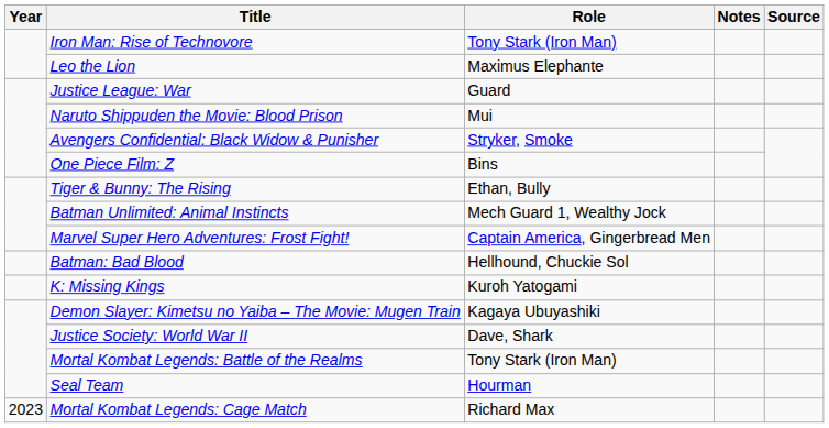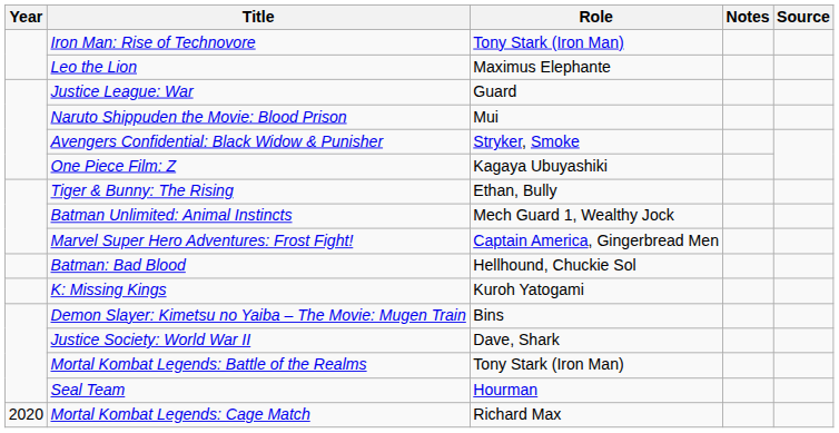 <table class="wikitable sortable plainrowheaders">
 <tr>
 <th>Year</th>
 <th>Title</th>
 <th>Role</th>
 <th class="unsortable">Notes</th>
 <th class="unsortable">Source</th>
 </tr>
 <tr>
 <td rowspan="2"></td>
 <td><em><a href='#'>Iron Man: Rise of Technovore</a></em></td>
 <td><a href='#'>Tony Stark (Iron Man)</a></td>
 <td></td>
 <td></td>
 </tr>
 <tr>
 <td><em><a href='#'>Leo the Lion</a></em></td>
 <td>Maximus Elephante</td>
 <td></td>
 <td></td>
 </tr>
 <tr>
 <td rowspan="4"></td>
 <td><em><a href='#'>Justice League: War</a></em></td>
 <td>Guard</td>
 <td></td>
 <td></td>
 </tr>
 <tr>
 <td><em><a href='#'>Naruto Shippuden the Movie: Blood Prison</a></em></td>
 <td>Mui</td>
 <td></td>
 <td></td>
 </tr>
 <tr>
 <td><em><a href='#'>Avengers Confidential: Black Widow & Punisher</a></em></td>
 <td><a href='#'>Stryker</a>, <a href='#'>Smoke</a></td>
 <td></td>
 <td rowspan="2"></td>
 </tr>
 <tr>
 <td><em><a href='#'>One Piece Film: Z</a></em></td>
-<td>Bins</td>
+<td>Kagaya Ubuyashiki</td>
 <td></td>
 </tr>
 <tr>
 <td rowspan="3"></td>
 <td><em><a href='#'>Tiger & Bunny: The Rising</a></em></td>
 <td>Ethan, Bully</td>
 <td></td>
 <td></td>
 </tr>
 <tr>
 <td><em><a href='#'>Batman Unlimited: Animal Instincts</a></em></td>
 <td>Mech Guard 1, Wealthy Jock</td>
 <td></td>
 <td></td>
 </tr>
 <tr>
 <td><em><a href='#'>Marvel Super Hero Adventures: Frost Fight!</a></em></td>
 <td><a href='#'>Captain America</a>, Gingerbread Men</td>
 <td></td>
 <td></td>
 </tr>
 <tr>
 <td></td>
 <td><em><a href='#'>Batman: Bad Blood</a></em></td>
 <td>Hellhound, Chuckie Sol</td>
 <td></td>
 <td></td>
 </tr>
 <tr>
 <td></td>
 <td><em><a href='#'>K: Missing Kings</a></em></td>
 <td>Kuroh Yatogami</td>
 <td></td>
 <td></td>
 </tr>
 <tr>
 <td rowspan="4"></td>
 <td><em><a href='#'>Demon Slayer: Kimetsu no Yaiba – The Movie: Mugen Train</a></em></td>
-<td>Kagaya Ubuyashiki</td>
+<td>Bins</td>
 <td></td>
 <td></td>
 </tr>
 <tr>
 <td><em><a href='#'>Justice Society: World War II</a></em></td>
 <td>Dave, Shark</td>
 <td></td>
 <td></td>
 </tr>
 <tr>
 <td><em><a href='#'>Mortal Kombat Legends: Battle of the Realms</a></em></td>
 <td>Tony Stark (Iron Man)</td>
 <td></td>
 <td></td>
 </tr>
 <tr>
 <td><em><a href='#'>Seal Team</a></em></td>
 <td><a href='#'>Hourman</a></td>
 <td></td>
 <td></td>
 </tr>
 <tr>
-<td>2023</td>
+<td>2020</td>
 <td><em><a href='#'>Mortal Kombat Legends: Cage Match</a></em></td>
 <td>Richard Max</td>
 <td></td>
 <td></td>
 </tr>
 </table>
